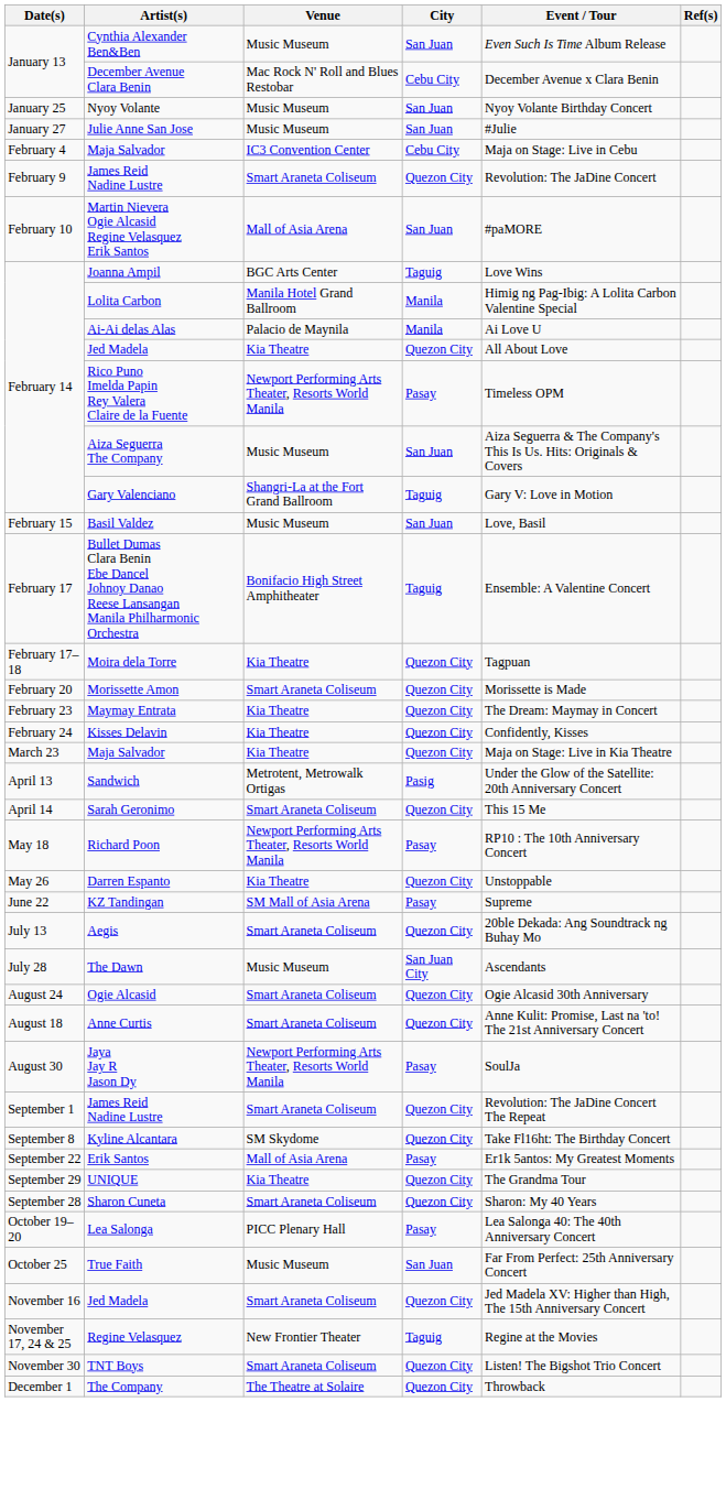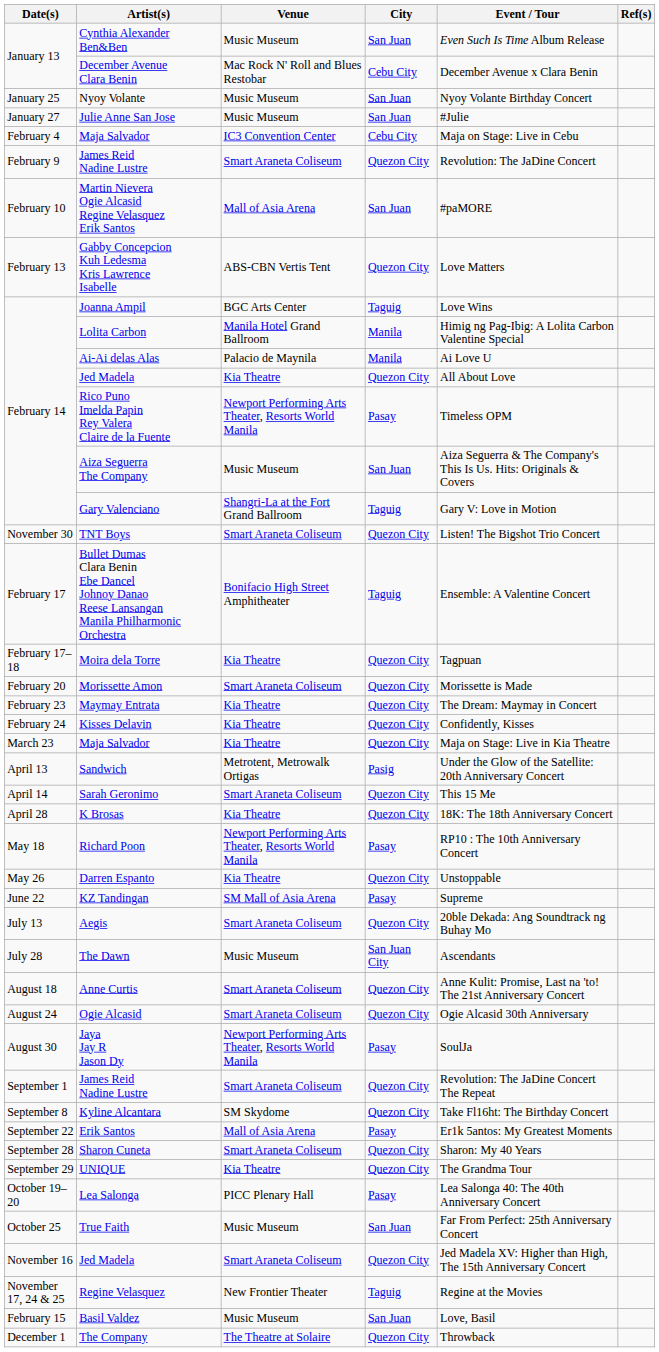 <table class="wikitable sortable" style="font-size: 100%; width=100%;" style="text-align:center;">
 <tr>
 <th class="unsortable" style="width: 10%;" scope="col">Date(s)</th>
 <th style="width: 20%;" scope="col">Artist(s)</th>
 <th style="width: 20%;" scope="col">Venue</th>
 <th style="width: 10%;" scope="col">City</th>
 <th style="width: 25%;" scope="col">Event / Tour</th>
 <th style="width: 1%;" scope="col">Ref(s)</th>
 </tr>
 <tr>
 <td rowspan="2">January 13</td>
 <td><a href='#'>Cynthia Alexander</a><br><a href='#'>Ben&Ben</a></td>
 <td>Music Museum</td>
 <td><a href='#'>San Juan</a></td>
 <td><em>Even Such Is Time</em> Album Release</td>
 <td></td>
 </tr>
 <tr>
 <td><a href='#'>December Avenue</a><br><a href='#'>Clara Benin</a></td>
 <td>Mac Rock N' Roll and Blues Restobar</td>
 <td><a href='#'>Cebu City</a></td>
 <td>December Avenue x Clara Benin</td>
 <td></td>
 </tr>
 <tr>
 <td>January 25</td>
 <td>Nyoy Volante</td>
 <td>Music Museum</td>
 <td><a href='#'>San Juan</a></td>
 <td>Nyoy Volante Birthday Concert</td>
 <td></td>
 </tr>
 <tr>
 <td>January 27</td>
 <td><a href='#'>Julie Anne San Jose</a></td>
 <td>Music Museum</td>
 <td><a href='#'>San Juan</a></td>
 <td>#Julie</td>
 <td></td>
 </tr>
 <tr>
 <td>February 4</td>
 <td><a href='#'>Maja Salvador</a></td>
 <td><a href='#'>IC3 Convention Center</a></td>
 <td><a href='#'>Cebu City</a></td>
 <td>Maja on Stage: Live in Cebu</td>
 <td></td>
 </tr>
 <tr>
 <td>February 9</td>
 <td><a href='#'>James Reid</a><br><a href='#'>Nadine Lustre</a></td>
 <td><a href='#'>Smart Araneta Coliseum</a></td>
 <td><a href='#'>Quezon City</a></td>
 <td>Revolution: The JaDine Concert</td>
 <td></td>
 </tr>
 <tr>
 <td>February 10</td>
 <td><a href='#'>Martin Nievera</a><br><a href='#'>Ogie Alcasid</a><br><a href='#'>Regine Velasquez</a><br><a href='#'>Erik Santos</a></td>
 <td><a href='#'>Mall of Asia Arena</a></td>
 <td><a href='#'>San Juan</a></td>
 <td>#paMORE</td>
 <td></td>
 </tr>
 <tr>
+<td>February 13</td>
+<td><a href='#'>Gabby Concepcion</a><br><a href='#'>Kuh Ledesma</a><br><a href='#'>Kris Lawrence</a><br><a href='#'>Isabelle</a></td>
+<td>ABS-CBN Vertis Tent</td>
+<td><a href='#'>Quezon City</a></td>
+<td>Love Matters</td>
+<td></td>
+</tr>
+<tr>
 <td rowspan="7">February 14</td>
 <td><a href='#'>Joanna Ampil</a></td>
 <td>BGC Arts Center</td>
 <td><a href='#'>Taguig</a></td>
 <td>Love Wins</td>
 <td></td>
 </tr>
 <tr>
 <td><a href='#'>Lolita Carbon</a></td>
 <td><a href='#'>Manila Hotel</a> Grand Ballroom</td>
 <td><a href='#'>Manila</a></td>
 <td>Himig ng Pag-Ibig: A Lolita Carbon Valentine Special</td>
 <td></td>
 </tr>
 <tr>
 <td><a href='#'>Ai-Ai delas Alas</a></td>
 <td>Palacio de Maynila</td>
 <td><a href='#'>Manila</a></td>
 <td>Ai Love U</td>
 <td></td>
 </tr>
 <tr>
 <td><a href='#'>Jed Madela</a></td>
 <td><a href='#'>Kia Theatre</a></td>
 <td><a href='#'>Quezon City</a></td>
 <td>All About Love</td>
 <td></td>
 </tr>
 <tr>
 <td><a href='#'>Rico Puno</a><br><a href='#'>Imelda Papin</a><br><a href='#'>Rey Valera</a><br><a href='#'>Claire de la Fuente</a><br></td>
 <td><a href='#'>Newport Performing Arts Theater</a>, <a href='#'>Resorts World Manila</a></td>
 <td><a href='#'>Pasay</a></td>
 <td>Timeless OPM</td>
 <td></td>
 </tr>
 <tr>
 <td><a href='#'>Aiza Seguerra</a><br><a href='#'>The Company</a></td>
 <td>Music Museum</td>
 <td><a href='#'>San Juan</a></td>
 <td>Aiza Seguerra & The Company's This Is Us. Hits: Originals & Covers</td>
 <td></td>
 </tr>
 <tr>
 <td><a href='#'>Gary Valenciano</a></td>
 <td><a href='#'>Shangri-La at the Fort</a> Grand Ballroom</td>
 <td><a href='#'>Taguig</a></td>
 <td>Gary V: Love in Motion</td>
 <td></td>
 </tr>
 <tr>
-<td>February 15</td>
-<td><a href='#'>Basil Valdez</a></td>
-<td>Music Museum</td>
-<td><a href='#'>San Juan</a></td>
-<td>Love, Basil</td>
+<td>November 30</td>
+<td><a href='#'>TNT Boys</a></td>
+<td><a href='#'>Smart Araneta Coliseum</a></td>
+<td><a href='#'>Quezon City</a></td>
+<td>Listen! The Bigshot Trio Concert</td>
 <td></td>
 </tr>
 <tr>
 <td>February 17</td>
 <td><a href='#'>Bullet Dumas</a><br>Clara Benin<br><a href='#'>Ebe Dancel</a><br><a href='#'>Johnoy Danao</a><br><a href='#'>Reese Lansangan</a><br><a href='#'>Manila Philharmonic Orchestra</a></td>
 <td><a href='#'>Bonifacio High Street</a> Amphitheater</td>
 <td><a href='#'>Taguig</a></td>
 <td>Ensemble: A Valentine Concert</td>
 <td></td>
 </tr>
 <tr>
 <td>February 17–18</td>
 <td><a href='#'>Moira dela Torre</a></td>
 <td><a href='#'>Kia Theatre</a></td>
 <td><a href='#'>Quezon City</a></td>
 <td>Tagpuan</td>
 <td></td>
 </tr>
 <tr>
 <td>February 20</td>
 <td><a href='#'>Morissette Amon</a></td>
 <td><a href='#'>Smart Araneta Coliseum</a></td>
 <td><a href='#'>Quezon City</a></td>
 <td>Morissette is Made</td>
 <td></td>
 </tr>
 <tr>
 <td>February 23</td>
 <td><a href='#'>Maymay Entrata</a></td>
 <td><a href='#'>Kia Theatre</a></td>
 <td><a href='#'>Quezon City</a></td>
 <td>The Dream: Maymay in Concert</td>
 <td></td>
 </tr>
 <tr>
 <td>February 24</td>
 <td><a href='#'>Kisses Delavin</a></td>
 <td><a href='#'>Kia Theatre</a></td>
 <td><a href='#'>Quezon City</a></td>
 <td>Confidently, Kisses</td>
 <td></td>
 </tr>
 <tr>
 <td>March 23</td>
 <td><a href='#'>Maja Salvador</a></td>
 <td><a href='#'>Kia Theatre</a></td>
 <td><a href='#'>Quezon City</a></td>
 <td>Maja on Stage: Live in Kia Theatre</td>
 <td></td>
 </tr>
 <tr>
 <td>April 13</td>
 <td><a href='#'>Sandwich</a></td>
 <td>Metrotent, Metrowalk Ortigas</td>
 <td><a href='#'>Pasig</a></td>
 <td>Under the Glow of the Satellite: 20th Anniversary Concert</td>
 <td></td>
 </tr>
 <tr>
 <td>April 14</td>
 <td><a href='#'>Sarah Geronimo</a></td>
 <td><a href='#'>Smart Araneta Coliseum</a></td>
 <td><a href='#'>Quezon City</a></td>
 <td>This 15 Me</td>
 <td></td>
 </tr>
 <tr>
+<td>April 28</td>
+<td><a href='#'>K Brosas</a></td>
+<td><a href='#'>Kia Theatre</a></td>
+<td><a href='#'>Quezon City</a></td>
+<td>18K: The 18th Anniversary Concert</td>
+<td></td>
+</tr>
+<tr>
 <td>May 18</td>
 <td><a href='#'>Richard Poon</a></td>
 <td><a href='#'>Newport Performing Arts Theater</a>, <a href='#'>Resorts World Manila</a></td>
 <td><a href='#'>Pasay</a></td>
 <td>RP10 : The 10th Anniversary Concert</td>
 <td></td>
 </tr>
 <tr>
 <td>May 26</td>
 <td><a href='#'>Darren Espanto</a></td>
 <td><a href='#'>Kia Theatre</a></td>
 <td><a href='#'>Quezon City</a></td>
 <td>Unstoppable</td>
 <td></td>
 </tr>
 <tr>
 <td>June 22</td>
 <td><a href='#'>KZ Tandingan</a></td>
 <td><a href='#'>SM Mall of Asia Arena</a></td>
 <td><a href='#'>Pasay</a></td>
 <td>Supreme</td>
 <td></td>
 </tr>
 <tr>
 <td>July 13</td>
 <td><a href='#'>Aegis</a></td>
 <td><a href='#'>Smart Araneta Coliseum</a></td>
 <td><a href='#'>Quezon City</a></td>
 <td>20ble Dekada: Ang Soundtrack ng Buhay Mo</td>
 <td></td>
 </tr>
 <tr>
 <td>July 28</td>
 <td><a href='#'>The Dawn</a></td>
 <td>Music Museum</td>
 <td><a href='#'>San Juan City</a></td>
 <td>Ascendants</td>
 </tr>
 <tr>
+<td>August 18</td>
+<td><a href='#'>Anne Curtis</a></td>
+<td><a href='#'>Smart Araneta Coliseum</a></td>
+<td><a href='#'>Quezon City</a></td>
+<td>Anne Kulit: Promise, Last na 'to! The 21st Anniversary Concert</td>
+<td></td>
+</tr>
+<tr>
 <td>August 24</td>
 <td><a href='#'>Ogie Alcasid</a></td>
 <td><a href='#'>Smart Araneta Coliseum</a></td>
 <td><a href='#'>Quezon City</a></td>
 <td>Ogie Alcasid 30th Anniversary</td>
-<td></td>
-</tr>
-<tr>
-<td>August 18</td>
-<td><a href='#'>Anne Curtis</a></td>
-<td><a href='#'>Smart Araneta Coliseum</a></td>
-<td><a href='#'>Quezon City</a></td>
-<td>Anne Kulit: Promise, Last na 'to! The 21st Anniversary Concert</td>
 <td></td>
 </tr>
 <tr>
 <td>August 30</td>
 <td><a href='#'>Jaya</a><br><a href='#'>Jay R</a><br><a href='#'>Jason Dy</a></td>
 <td><a href='#'>Newport Performing Arts Theater</a>, <a href='#'>Resorts World Manila</a></td>
 <td><a href='#'>Pasay</a></td>
 <td>SoulJa</td>
 <td></td>
 </tr>
 <tr>
 <td>September 1</td>
 <td><a href='#'>James Reid</a><br><a href='#'>Nadine Lustre</a></td>
 <td><a href='#'>Smart Araneta Coliseum</a></td>
 <td><a href='#'>Quezon City</a></td>
 <td>Revolution: The JaDine Concert The Repeat</td>
 <td></td>
 </tr>
 <tr>
 <td>September 8</td>
 <td><a href='#'>Kyline Alcantara</a></td>
 <td>SM Skydome</td>
 <td><a href='#'>Quezon City</a></td>
 <td>Take Fl16ht: The Birthday Concert</td>
 <td></td>
 </tr>
 <tr>
 <td>September 22</td>
 <td><a href='#'>Erik Santos</a></td>
 <td><a href='#'>Mall of Asia Arena</a></td>
 <td><a href='#'>Pasay</a></td>
 <td>Er1k 5antos: My Greatest Moments</td>
 <td></td>
 </tr>
 <tr>
+<td>September 28</td>
+<td><a href='#'>Sharon Cuneta</a></td>
+<td><a href='#'>Smart Araneta Coliseum</a></td>
+<td><a href='#'>Quezon City</a></td>
+<td>Sharon: My 40 Years</td>
+<td></td>
+</tr>
+<tr>
 <td>September 29</td>
 <td><a href='#'>UNIQUE</a></td>
 <td><a href='#'>Kia Theatre</a></td>
 <td><a href='#'>Quezon City</a></td>
 <td>The Grandma Tour</td>
-<td></td>
-</tr>
-<tr>
-<td>September 28</td>
-<td><a href='#'>Sharon Cuneta</a></td>
-<td><a href='#'>Smart Araneta Coliseum</a></td>
-<td><a href='#'>Quezon City</a></td>
-<td>Sharon: My 40 Years</td>
 <td></td>
 </tr>
 <tr>
 <td>October 19–20</td>
 <td><a href='#'>Lea Salonga</a></td>
 <td>PICC Plenary Hall</td>
 <td><a href='#'>Pasay</a></td>
 <td>Lea Salonga 40: The 40th Anniversary Concert</td>
 <td></td>
 </tr>
 <tr>
 <td>October 25</td>
 <td><a href='#'>True Faith</a></td>
 <td>Music Museum</td>
 <td><a href='#'>San Juan</a></td>
 <td>Far From Perfect: 25th Anniversary Concert</td>
 <td></td>
 </tr>
 <tr>
 <td>November 16</td>
 <td><a href='#'>Jed Madela</a></td>
 <td><a href='#'>Smart Araneta Coliseum</a></td>
 <td><a href='#'>Quezon City</a></td>
 <td>Jed Madela XV: Higher than High, The 15th Anniversary Concert</td>
 <td></td>
 </tr>
 <tr>
 <td>November 17, 24 & 25</td>
 <td><a href='#'>Regine Velasquez</a></td>
 <td>New Frontier Theater</td>
 <td><a href='#'>Taguig</a></td>
 <td>Regine at the Movies</td>
 <td></td>
 </tr>
 <tr>
-<td>November 30</td>
-<td><a href='#'>TNT Boys</a></td>
-<td><a href='#'>Smart Araneta Coliseum</a></td>
-<td><a href='#'>Quezon City</a></td>
-<td>Listen! The Bigshot Trio Concert</td>
+<td>February 15</td>
+<td><a href='#'>Basil Valdez</a></td>
+<td>Music Museum</td>
+<td><a href='#'>San Juan</a></td>
+<td>Love, Basil</td>
 <td></td>
 </tr>
 <tr>
 <td>December 1</td>
 <td><a href='#'>The Company</a></td>
 <td><a href='#'>The Theatre at Solaire</a></td>
 <td><a href='#'>Quezon City</a></td>
 <td>Throwback</td>
 <td></td>
 </tr>
 </table>
